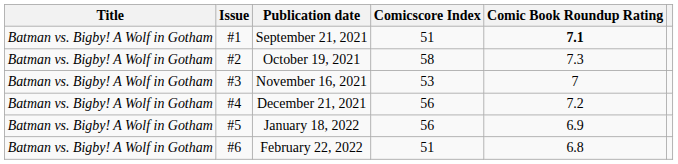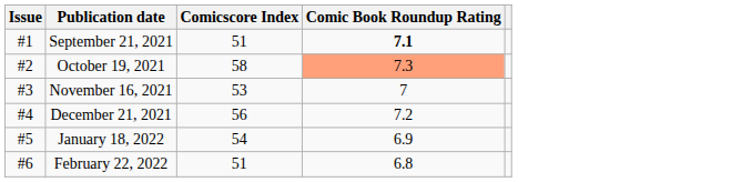 <table class="wikitable" style="text-align:center;">
 <tr>
-<th>Title</th>
 <th>Issue</th>
 <th>Publication date</th>
 <th>Comicscore Index</th>
 <th>Comic Book Roundup Rating</th>
 <th></th>
 </tr>
 <tr>
-<td><em>Batman vs. Bigby! A Wolf in Gotham</em></td>
 <td>#1</td>
 <td>September 21, 2021</td>
 <td>51</td>
 <td><strong>7.1</strong></td>
 <td></td>
 </tr>
 <tr>
-<td><em>Batman vs. Bigby! A Wolf in Gotham</em></td>
 <td>#2</td>
 <td>October 19, 2021</td>
 <td>58</td>
-<td>7.3</td>
+<td style="background: lightsalmon;">7.3</td>
 <td></td>
 </tr>
 <tr>
-<td><em>Batman vs. Bigby! A Wolf in Gotham</em></td>
 <td>#3</td>
 <td>November 16, 2021</td>
 <td>53</td>
 <td>7</td>
 <td></td>
 </tr>
 <tr>
-<td><em>Batman vs. Bigby! A Wolf in Gotham</em></td>
 <td>#4</td>
 <td>December 21, 2021</td>
 <td>56</td>
 <td>7.2</td>
 <td></td>
 </tr>
 <tr>
-<td><em>Batman vs. Bigby! A Wolf in Gotham</em></td>
 <td>#5</td>
 <td>January 18, 2022</td>
-<td>56</td>
+<td>54</td>
 <td>6.9</td>
 <td></td>
 </tr>
 <tr>
-<td><em>Batman vs. Bigby! A Wolf in Gotham</em></td>
 <td>#6</td>
 <td>February 22, 2022</td>
 <td>51</td>
 <td>6.8</td>
 <td></td>
 </tr>
 </table>
